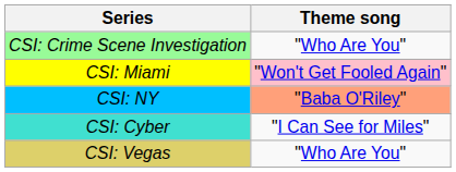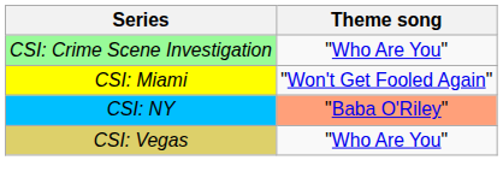 <table class="wikitable plainrowheaders" style="text-align:center;">
 <tr>
 <th scope="col">Series</th>
 <th scope="col">Theme song</th>
 </tr>
 <tr>
 <td style="background:#98FB98;"><em>CSI: Crime Scene Investigation</em></td>
 <td>"<a href='#'>Who Are You</a>"</td>
 </tr>
 <tr>
 <td style="background:#FFFF00;"><em>CSI: Miami</em></td>
-<td style="background: pink;">"<a href='#'>Won't Get Fooled Again</a>"</td>
+<td>"<a href='#'>Won't Get Fooled Again</a>"</td>
 </tr>
 <tr>
 <td style="background:#00BFFF;"><em>CSI: NY</em></td>
 <td style="background: lightsalmon;">"<a href='#'>Baba O'Riley</a>"</td>
 </tr>
 <tr>
-<td style="background:#40E0D0;"><em>CSI: Cyber</em></td>
-<td>"<a href='#'>I Can See for Miles</a>"</td>
-</tr>
-<tr>
 <td style="background:#DDD06A;"><em>CSI: Vegas</em></td>
 <td>"<a href='#'>Who Are You</a>"</td>
 </tr>
 </table>
